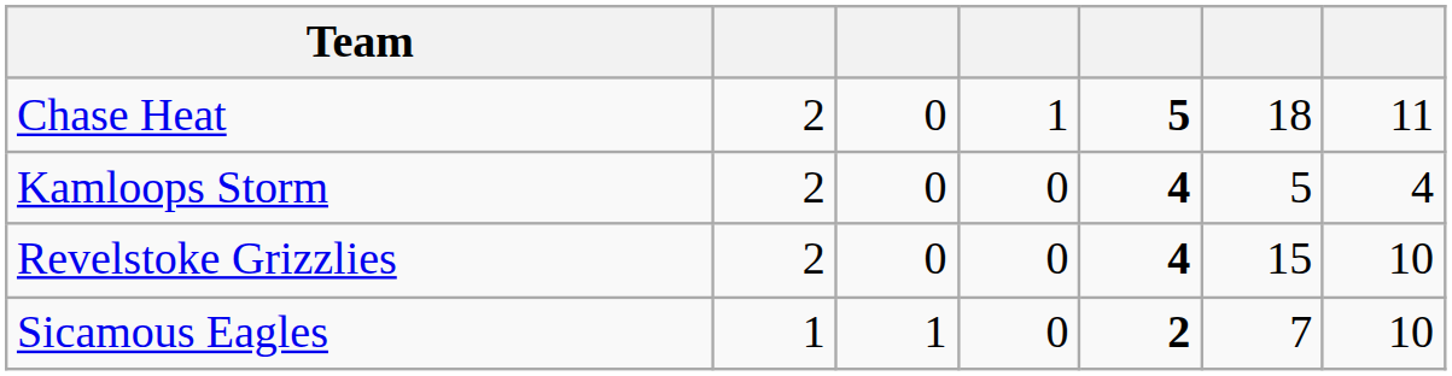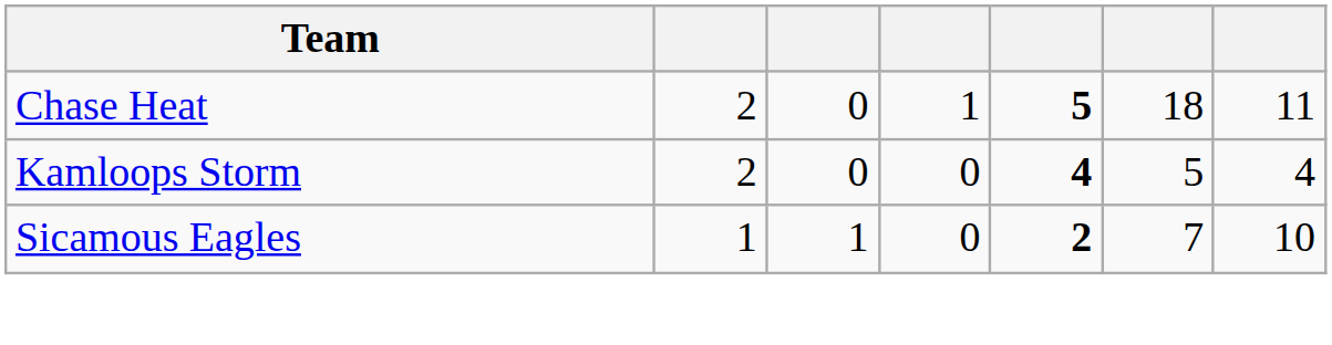 <table class="wikitable sortable" style="text-align: right">
 <tr>
 <th style="width:15em">Team</th>
 <th style="width:2.2em"></th>
 <th style="width:2.2em"></th>
 <th style="width:2.2em"></th>
 <th style="width:2.2em"></th>
 <th style="width:2.2em"></th>
 <th style="width:2.2em"></th>
 </tr>
 <tr>
 <td align="left"><a href='#'>Chase Heat</a></td>
 <td>2</td>
 <td>0</td>
 <td>1</td>
 <td><strong>5</strong></td>
 <td>18</td>
 <td>11</td>
 </tr>
 <tr>
 <td align="left"><a href='#'>Kamloops Storm</a></td>
 <td>2</td>
 <td>0</td>
 <td>0</td>
 <td><strong>4</strong></td>
 <td>5</td>
 <td>4</td>
 </tr>
 <tr>
-<td align="left"><a href='#'>Revelstoke Grizzlies</a></td>
-<td>2</td>
-<td>0</td>
-<td>0</td>
-<td><strong>4</strong></td>
-<td>15</td>
-<td>10</td>
-</tr>
-<tr>
 <td align="left"><a href='#'>Sicamous Eagles</a></td>
 <td>1</td>
 <td>1</td>
 <td>0</td>
 <td><strong>2</strong></td>
 <td>7</td>
 <td>10</td>
 </tr>
 </table>
